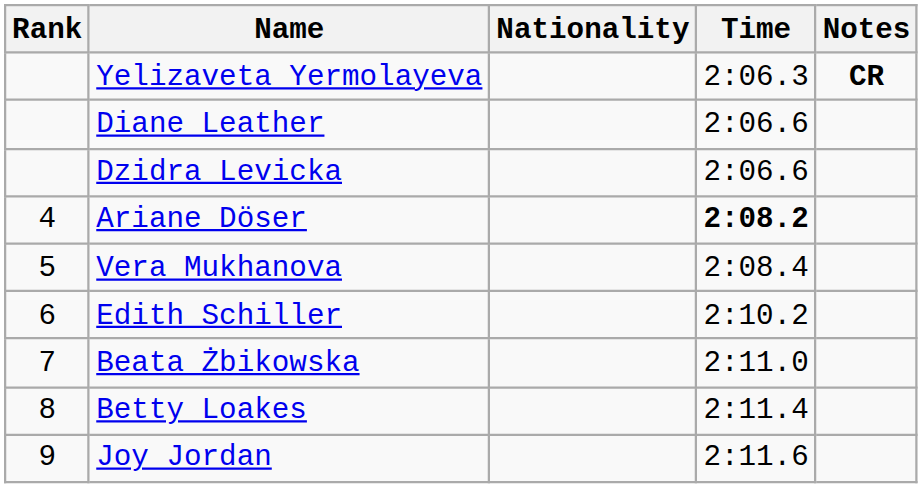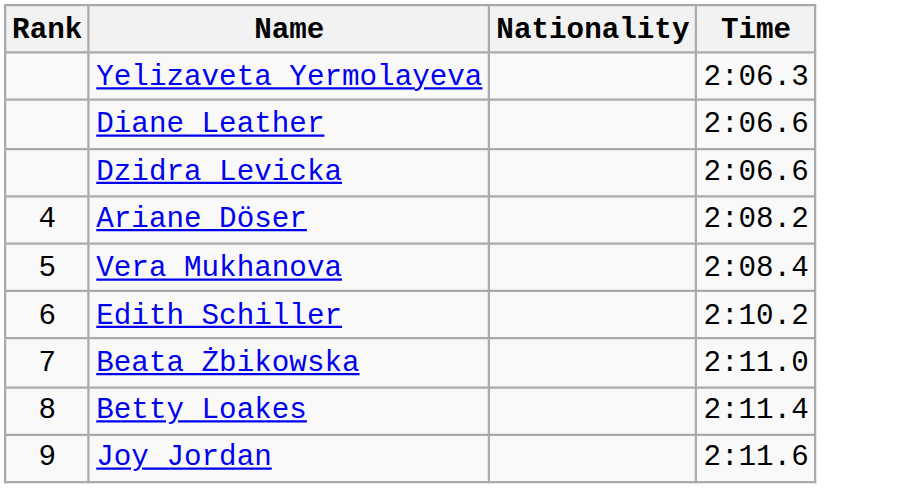 <table class="wikitable sortable" style="text-align:center">
 <tr>
 <th>Rank</th>
 <th>Name</th>
 <th>Nationality</th>
 <th>Time</th>
-<th>Notes</th>
 </tr>
 <tr>
 <td></td>
 <td align=left><a href='#'>Yelizaveta Yermolayeva</a></td>
 <td align=left></td>
 <td>2:06.3</td>
-<td><strong>CR</strong></td>
 </tr>
 <tr>
 <td></td>
 <td align=left><a href='#'>Diane Leather</a></td>
 <td align=left></td>
 <td>2:06.6</td>
-<td></td>
 </tr>
 <tr>
 <td></td>
 <td align=left><a href='#'>Dzidra Levicka</a></td>
 <td align=left></td>
 <td>2:06.6</td>
-<td></td>
 </tr>
 <tr>
 <td>4</td>
 <td align=left><a href='#'>Ariane Döser</a></td>
 <td align=left></td>
-<td><strong>2:08.2</strong></td>
-<td></td>
+<td>2:08.2</td>
 </tr>
 <tr>
 <td>5</td>
 <td align=left><a href='#'>Vera Mukhanova</a></td>
 <td align=left></td>
 <td>2:08.4</td>
-<td></td>
 </tr>
 <tr>
 <td>6</td>
 <td align=left><a href='#'>Edith Schiller</a></td>
 <td align=left></td>
 <td>2:10.2</td>
-<td></td>
 </tr>
 <tr>
 <td>7</td>
 <td align=left><a href='#'>Beata Żbikowska</a></td>
 <td align=left></td>
 <td>2:11.0</td>
-<td></td>
 </tr>
 <tr>
 <td>8</td>
 <td align=left><a href='#'>Betty Loakes</a></td>
 <td align=left></td>
 <td>2:11.4</td>
-<td></td>
 </tr>
 <tr>
 <td>9</td>
 <td align=left><a href='#'>Joy Jordan</a></td>
 <td align=left></td>
 <td>2:11.6</td>
-<td></td>
 </tr>
 </table>
